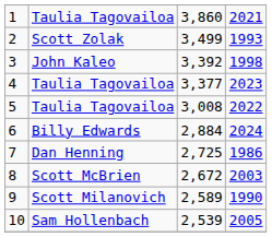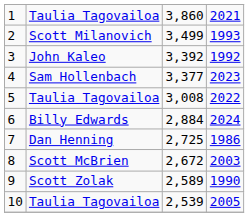 <table class="wikitable">
 <tr>
 </tr>
 <tr>
 <td>1</td>
 <td><a href='#'>Taulia Tagovailoa</a></td>
 <td>3,860</td>
 <td><a href='#'>2021</a></td>
 </tr>
 <tr>
 <td>2</td>
-<td><a href='#'>Scott Zolak</a></td>
+<td><a href='#'>Scott Milanovich</a></td>
 <td>3,499</td>
 <td><a href='#'>1993</a></td>
 </tr>
 <tr>
 <td>3</td>
 <td><a href='#'>John Kaleo</a></td>
 <td>3,392</td>
-<td><a href='#'>1998</a></td>
+<td><a href='#'>1992</a></td>
 </tr>
 <tr>
 <td>4</td>
-<td><a href='#'>Taulia Tagovailoa</a></td>
+<td><a href='#'>Sam Hollenbach</a></td>
 <td>3,377</td>
 <td><a href='#'>2023</a></td>
 </tr>
 <tr>
 <td>5</td>
 <td><a href='#'>Taulia Tagovailoa</a></td>
 <td>3,008</td>
 <td><a href='#'>2022</a></td>
 </tr>
 <tr>
 <td>6</td>
 <td><a href='#'>Billy Edwards</a></td>
 <td>2,884</td>
 <td><a href='#'>2024</a></td>
 </tr>
 <tr>
 <td>7</td>
 <td><a href='#'>Dan Henning</a></td>
 <td>2,725</td>
 <td><a href='#'>1986</a></td>
 </tr>
 <tr>
 <td>8</td>
 <td><a href='#'>Scott McBrien</a></td>
 <td>2,672</td>
 <td><a href='#'>2003</a></td>
 </tr>
 <tr>
 <td>9</td>
-<td><a href='#'>Scott Milanovich</a></td>
+<td><a href='#'>Scott Zolak</a></td>
 <td>2,589</td>
 <td><a href='#'>1990</a></td>
 </tr>
 <tr>
 <td>10</td>
-<td><a href='#'>Sam Hollenbach</a></td>
+<td><a href='#'>Taulia Tagovailoa</a></td>
 <td>2,539</td>
 <td><a href='#'>2005</a></td>
 </tr>
 <tr>
 </tr>
 </table>
